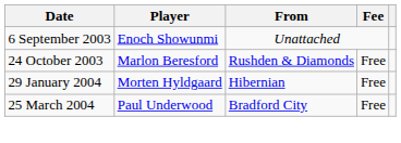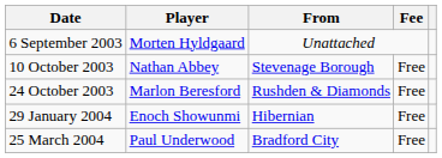 <table class="wikitable">
 <tr>
 <th>Date</th>
 <th>Player</th>
 <th>From</th>
 <th>Fee</th>
 <th></th>
 </tr>
 <tr>
 <td>6 September 2003</td>
-<td> <a href='#'>Enoch Showunmi</a></td>
+<td> <a href='#'>Morten Hyldgaard</a></td>
 <td align="center" colspan=2><em>Unattached</em></td>
+<td align="center"></td>
+</tr>
+<tr>
+<td>10 October 2003</td>
+<td> <a href='#'>Nathan Abbey</a></td>
+<td><a href='#'>Stevenage Borough</a></td>
+<td align="right">Free</td>
 <td align="center"></td>
 </tr>
 <tr>
 <td>24 October 2003</td>
 <td> <a href='#'>Marlon Beresford</a></td>
 <td><a href='#'>Rushden & Diamonds</a></td>
 <td align="right">Free</td>
 <td align="center"></td>
 </tr>
 <tr>
 <td>29 January 2004</td>
-<td> <a href='#'>Morten Hyldgaard</a></td>
+<td> <a href='#'>Enoch Showunmi</a></td>
 <td><a href='#'>Hibernian</a></td>
 <td align="right">Free</td>
 <td align="center"></td>
 </tr>
 <tr>
 <td>25 March 2004</td>
 <td> <a href='#'>Paul Underwood</a></td>
 <td><a href='#'>Bradford City</a></td>
 <td align="right">Free</td>
 <td align="center"></td>
 </tr>
 </table>
